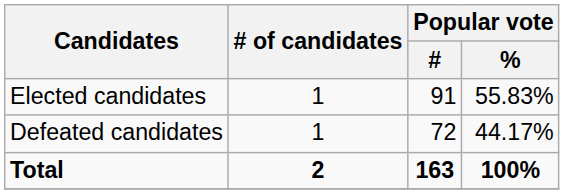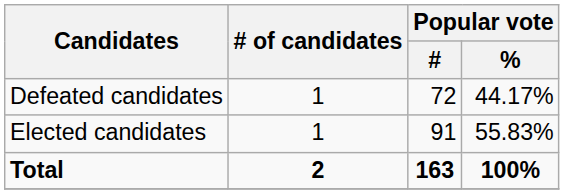 <table class="wikitable">
 <tr>
 <th rowspan="2">Candidates</th>
 <th rowspan="2"># of candidates</th>
 <th colspan="2">Popular vote</th>
 </tr>
 <tr>
 <th>#</th>
 <th>%</th>
 </tr>
 <tr>
+<td>Defeated candidates</td>
+<td align="center">1</td>
+<td align="right">72</td>
+<td align="right">44.17%</td>
+</tr>
+<tr>
 <td>Elected candidates</td>
 <td align="center">1</td>
 <td align="right">91</td>
 <td align="right">55.83%</td>
-</tr>
-<tr>
-<td>Defeated candidates</td>
-<td align="center">1</td>
-<td align="right">72</td>
-<td align="right">44.17%</td>
 </tr>
 <tr>
 <td><strong>Total</strong></td>
 <td align="center"><strong>2</strong></td>
 <td align="center"><strong>163</strong></td>
 <td align="center"><strong>100%</strong></td>
 </tr>
 <tr>
 </tr>
 </table>
